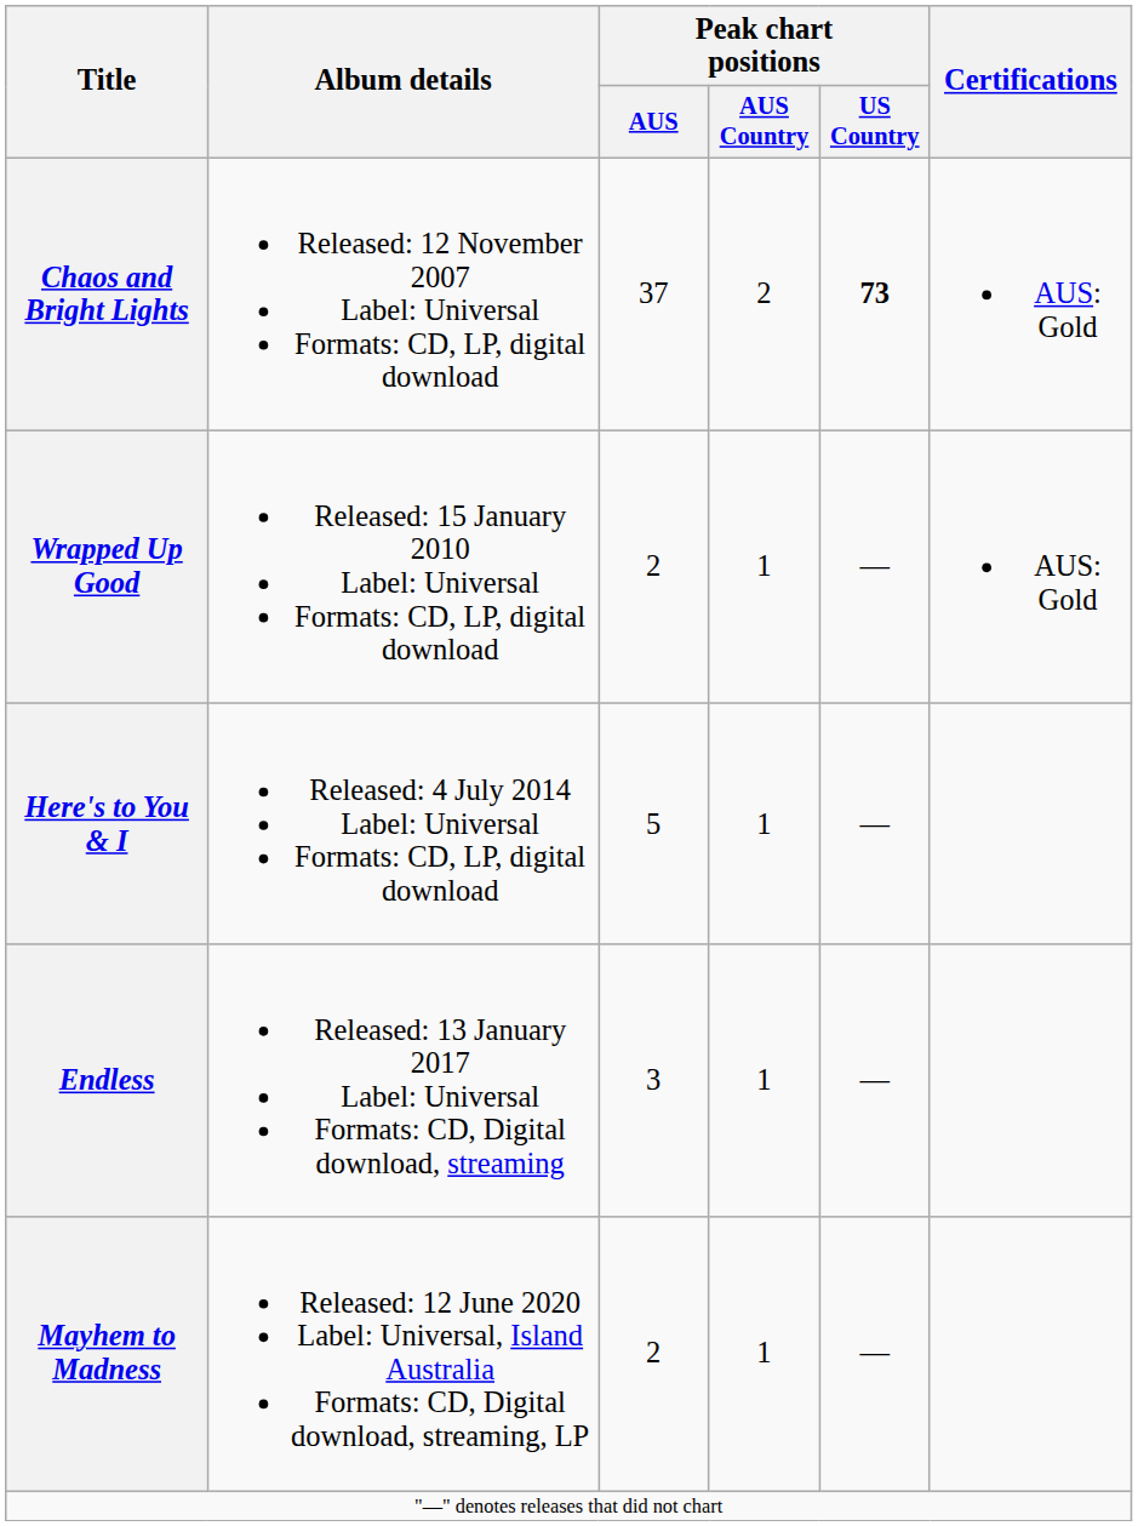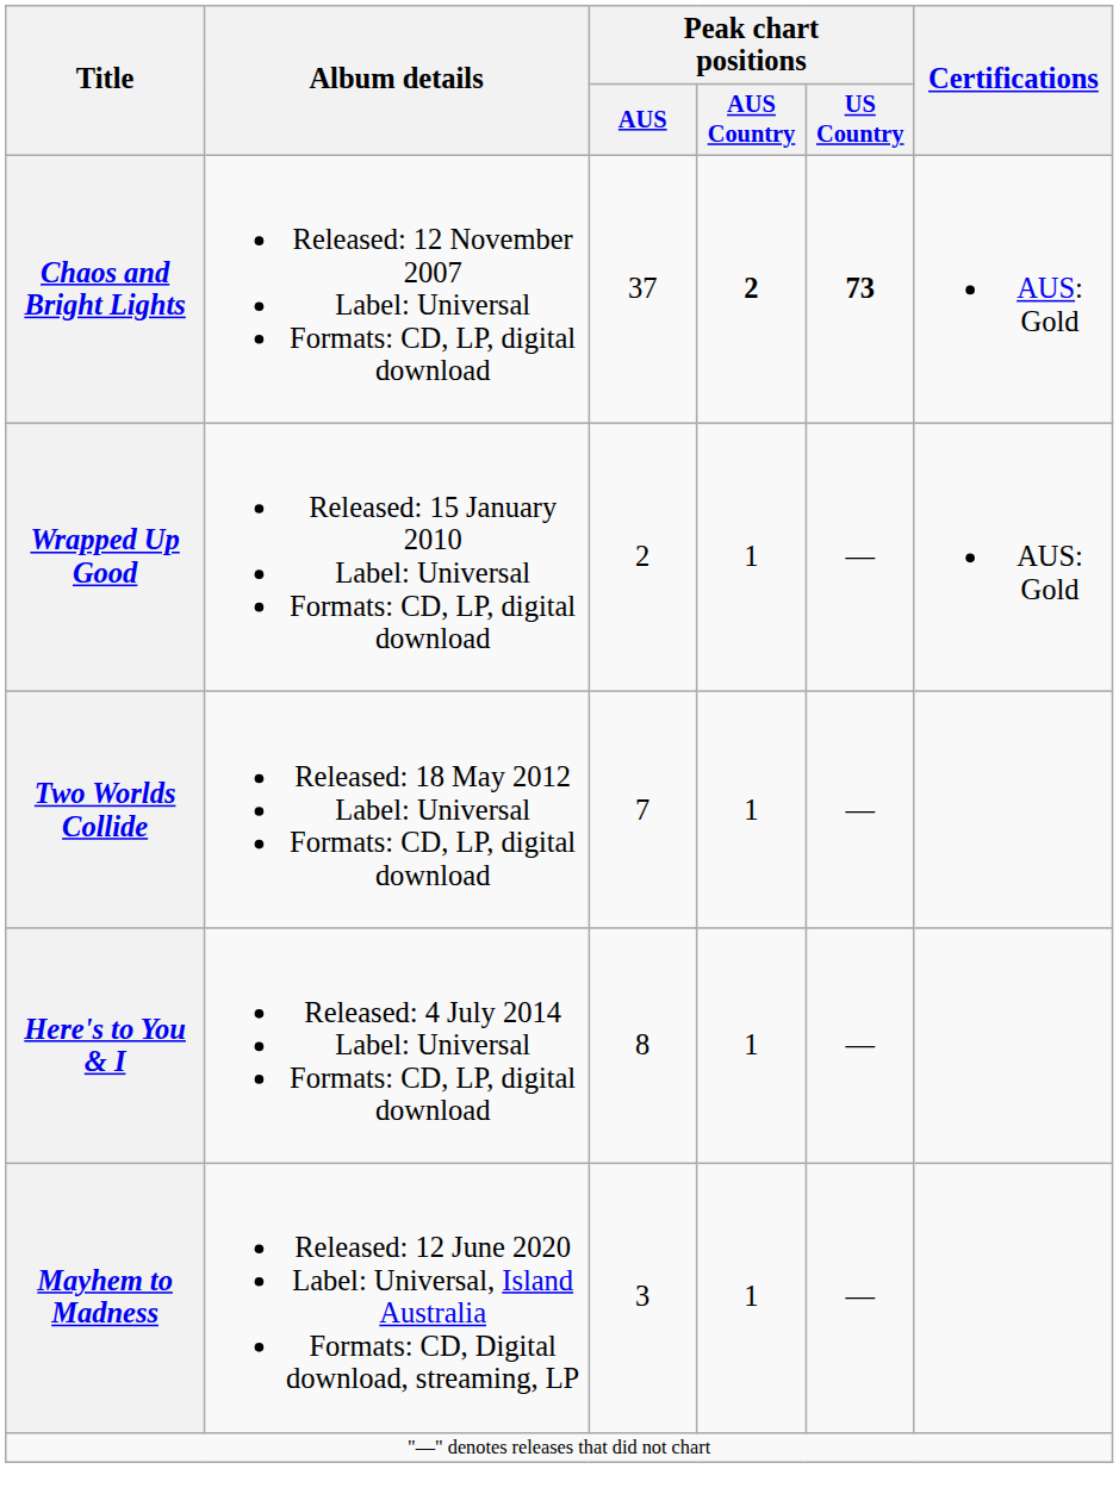 <table class="wikitable plainrowheaders" style="text-align:center;">
 <tr>
 <th scope="col" rowspan="2">Title</th>
 <th scope="col" rowspan="2">Album details</th>
 <th scope="col" colspan="3">Peak chart<br>positions</th>
 <th scope="col" rowspan="2"><a href='#'>Certifications</a></th>
 </tr>
 <tr style=font-size:smaller;>
 <th style="width:4em;"><a href='#'>AUS</a><br></th>
 <th style="width:4em;"><a href='#'>AUS Country</a><br></th>
 <th style="width:4em;"><a href='#'>US Country</a><br></th>
 </tr>
 <tr>
 <th scope="row"><em><a href='#'>Chaos and Bright Lights</a></em></th>
 <td><br><ul><li>Released: 12 November 2007</li><li>Label: Universal</li><li>Formats: CD, LP, digital download</li></ul></td>
 <td>37</td>
-<td>2</td>
+<td><strong>2</strong></td>
 <td><strong>73</strong></td>
 <td><br><ul><li><a href='#'>AUS</a>: Gold</li></ul></td>
 </tr>
 <tr>
 <th scope="row"><em><a href='#'>Wrapped Up Good</a></em></th>
 <td><br><ul><li>Released: 15 January 2010</li><li>Label: Universal</li><li>Formats: CD, LP, digital download</li></ul></td>
 <td>2</td>
 <td>1</td>
 <td>—</td>
 <td><br><ul><li>AUS: Gold</li></ul></td>
 </tr>
 <tr>
-<th scope="row"><em><a href='#'>Here's to You & I</a></em></th>
-<td><br><ul><li>Released: 4 July 2014</li><li>Label: Universal</li><li>Formats: CD, LP, digital download</li></ul></td>
-<td>5</td>
+<th scope="row"><em><a href='#'>Two Worlds Collide</a></em></th>
+<td><br><ul><li>Released: 18 May 2012</li><li>Label: Universal</li><li>Formats: CD, LP, digital download</li></ul></td>
+<td>7</td>
 <td>1</td>
 <td>—</td>
 <td></td>
 </tr>
 <tr>
-<th scope="row"><em><a href='#'>Endless</a></em></th>
-<td><br><ul><li>Released: 13 January 2017</li><li>Label: Universal</li><li>Formats: CD, Digital download, <a href='#'>streaming</a></li></ul></td>
-<td>3</td>
+<th scope="row"><em><a href='#'>Here's to You & I</a></em></th>
+<td><br><ul><li>Released: 4 July 2014</li><li>Label: Universal</li><li>Formats: CD, LP, digital download</li></ul></td>
+<td>8</td>
 <td>1</td>
 <td>—</td>
 <td></td>
 </tr>
 <tr>
 <th scope="row"><em><a href='#'>Mayhem to Madness</a></em></th>
 <td><br><ul><li>Released: 12 June 2020</li><li>Label: Universal, <a href='#'>Island Australia</a></li><li>Formats: CD, Digital download, streaming, LP</li></ul></td>
-<td>2</td>
+<td>3</td>
 <td>1</td>
 <td>—</td>
 <td></td>
 </tr>
 <tr>
 <td colspan="6" style="font-size:8pt">"—" denotes releases that did not chart</td>
 </tr>
 </table>
